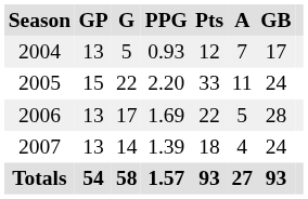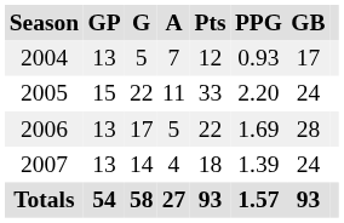 <table BORDER="0" CELLPADDING="3" CELLSPACING="0">
 <tr ALIGN="center" bgcolor="#e0e0e0">
 <th>Season</th>
 <th>GP</th>
 <th>G</th>
+<th>A</th>
+<th>Pts</th>
 <th>PPG</th>
-<th>Pts</th>
-<th>A</th>
 <th>GB</th>
 <th></th>
 </tr>
 <tr ALIGN="center" bgcolor="#f0f0f0">
 <td>2004</td>
 <td>13</td>
 <td>5</td>
+<td>7</td>
+<td>12</td>
 <td>0.93</td>
-<td>12</td>
-<td>7</td>
 <td>17</td>
 <td></td>
 </tr>
 <tr ALIGN="center">
 <td>2005</td>
 <td>15</td>
 <td>22</td>
+<td>11</td>
+<td>33</td>
 <td>2.20</td>
-<td>33</td>
-<td>11</td>
 <td>24</td>
 <td></td>
 </tr>
 <tr ALIGN="center" bgcolor="#f0f0f0">
 <td>2006</td>
 <td>13</td>
 <td>17</td>
+<td>5</td>
+<td>22</td>
 <td>1.69</td>
-<td>22</td>
-<td>5</td>
 <td>28</td>
 <td></td>
 </tr>
 <tr ALIGN="center">
 <td>2007</td>
 <td>13</td>
 <td>14</td>
+<td>4</td>
+<td>18</td>
 <td>1.39</td>
-<td>18</td>
-<td>4</td>
 <td>24</td>
 <td></td>
 </tr>
 <tr ALIGN="center" bgcolor="#e0e0e0">
 <th colspan="1.5">Totals</th>
 <th>54</th>
 <th>58</th>
+<th>27</th>
+<th>93</th>
 <th>1.57</th>
-<th>93</th>
-<th>27</th>
 <th>93</th>
 <th></th>
 </tr>
 </table>
